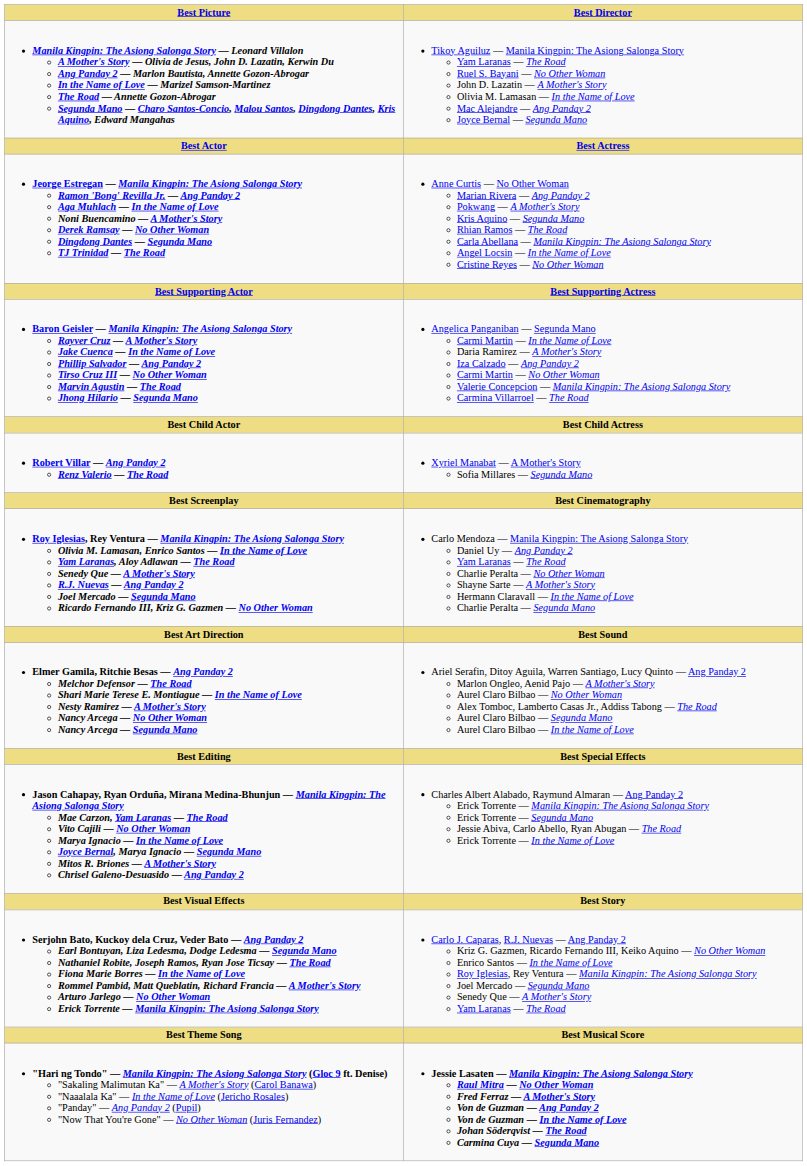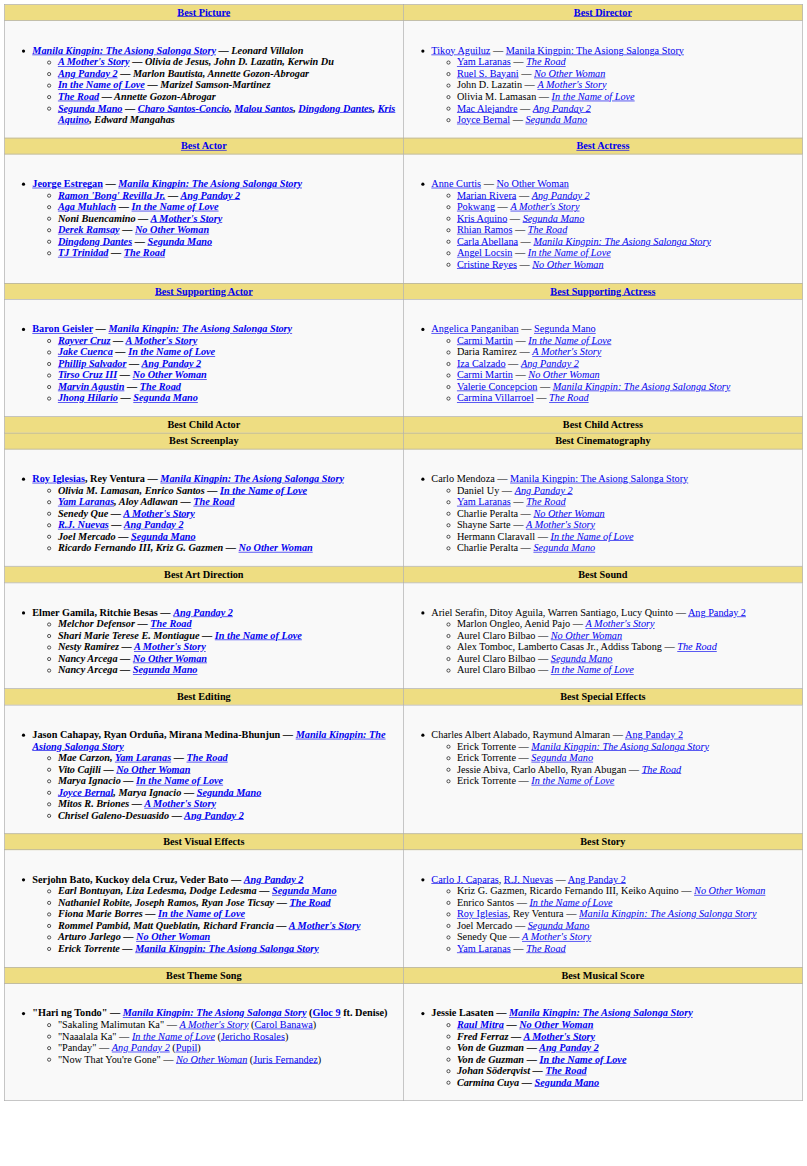 <table class=wikitable>
 <tr>
 <th style="background:#EEDD82; width:50%"><a href='#'>Best Picture</a></th>
 <th style="background:#EEDD82; width:50%"><a href='#'>Best Director</a></th>
 </tr>
 <tr>
 <td valign="top"><br><ul><li><strong><em><a href='#'>Manila Kingpin: The Asiong Salonga Story</a><em> — Leonard Villalon<strong><ul><li></em><a href='#'>A Mother's Story</a><em> — Olivia de Jesus, John D. Lazatin, Kerwin Du</li><li></em><a href='#'>Ang Panday 2</a><em> — Marlon Bautista, Annette Gozon-Abrogar</li><li></em><a href='#'>In the Name of Love</a><em> — Marizel Samson-Martinez</li><li></em><a href='#'>The Road</a><em> — Annette Gozon-Abrogar</li><li></em><a href='#'>Segunda Mano</a><em> — <a href='#'>Charo Santos-Concio</a>, <a href='#'>Malou Santos</a>, <a href='#'>Dingdong Dantes</a>, <a href='#'>Kris Aquino</a>, Edward Mangahas</li></ul></li></ul></td>
 <td valign="top"><br><ul><li></strong><a href='#'>Tikoy Aguiluz</a> — </em><a href='#'>Manila Kingpin: The Asiong Salonga Story</a></em></strong><ul><li><a href='#'>Yam Laranas</a> — <em><a href='#'>The Road</a></em></li><li><a href='#'>Ruel S. Bayani</a> — <em><a href='#'>No Other Woman</a></em></li><li>John D. Lazatin — <em><a href='#'>A Mother's Story</a></em></li><li>Olivia M. Lamasan — <em><a href='#'>In the Name of Love</a></em></li><li><a href='#'>Mac Alejandre</a> — <em><a href='#'>Ang Panday 2</a></em></li><li><a href='#'>Joyce Bernal</a> — <em><a href='#'>Segunda Mano</a></em></li></ul></li></ul></td>
 </tr>
 <tr>
 <th style="background:#EEDD82; width:50%"><a href='#'>Best Actor</a></th>
 <th style="background:#EEDD82; width:50%"><a href='#'>Best Actress</a></th>
 </tr>
 <tr>
 <td valign="top"><br><ul><li><strong><a href='#'>Jeorge Estregan</a> — <em><a href='#'>Manila Kingpin: The Asiong Salonga Story</a><strong><em><ul><li><a href='#'>Ramon 'Bong' Revilla Jr.</a> — </em><a href='#'>Ang Panday 2</a><em></li><li><a href='#'>Aga Muhlach</a> — </em><a href='#'>In the Name of Love</a><em></li><li>Noni Buencamino — </em><a href='#'>A Mother's Story</a><em></li><li><a href='#'>Derek Ramsay</a> — </em><a href='#'>No Other Woman</a><em></li><li><a href='#'>Dingdong Dantes</a> — </em><a href='#'>Segunda Mano</a><em></li><li><a href='#'>TJ Trinidad</a> — </em><a href='#'>The Road</a><em></li></ul></li></ul></td>
 <td valign="top"><br><ul><li></strong><a href='#'>Anne Curtis</a> — </em><a href='#'>No Other Woman</a></em></strong><ul><li><a href='#'>Marian Rivera</a> — <em><a href='#'>Ang Panday 2</a></em></li><li><a href='#'>Pokwang</a> — <em><a href='#'>A Mother's Story</a></em></li><li><a href='#'>Kris Aquino</a> — <em><a href='#'>Segunda Mano</a></em></li><li><a href='#'>Rhian Ramos</a> — <em><a href='#'>The Road</a></em></li><li><a href='#'>Carla Abellana</a> — <em><a href='#'>Manila Kingpin: The Asiong Salonga Story</a></em></li><li><a href='#'>Angel Locsin</a> — <em><a href='#'>In the Name of Love</a></em></li><li><a href='#'>Cristine Reyes</a> — <em><a href='#'>No Other Woman</a></em></li></ul></li></ul></td>
 </tr>
 <tr>
 <th style="background:#EEDD82; width:50%"><a href='#'>Best Supporting Actor</a></th>
 <th style="background:#EEDD82; width:50%"><a href='#'>Best Supporting Actress</a></th>
 </tr>
 <tr>
 <td valign="top"><br><ul><li><strong><a href='#'>Baron Geisler</a> — <em><a href='#'>Manila Kingpin: The Asiong Salonga Story</a><strong><em><ul><li><a href='#'>Rayver Cruz</a> — </em><a href='#'>A Mother's Story</a><em></li><li><a href='#'>Jake Cuenca</a> — </em><a href='#'>In the Name of Love</a><em></li><li><a href='#'>Phillip Salvador</a> — </em><a href='#'>Ang Panday 2</a><em></li><li><a href='#'>Tirso Cruz III</a> — </em><a href='#'>No Other Woman</a><em></li><li><a href='#'>Marvin Agustin</a> — </em><a href='#'>The Road</a><em></li><li><a href='#'>Jhong Hilario</a> — </em><a href='#'>Segunda Mano</a><em></li></ul></li></ul></td>
 <td valign="top"><br><ul><li></strong><a href='#'>Angelica Panganiban</a> — </em><a href='#'>Segunda Mano</a></em></strong><ul><li><a href='#'>Carmi Martin</a> — <em><a href='#'>In the Name of Love</a></em></li><li>Daria Ramirez — <em><a href='#'>A Mother's Story</a></em></li><li><a href='#'>Iza Calzado</a> — <em><a href='#'>Ang Panday 2</a></em></li><li><a href='#'>Carmi Martin</a> — <em><a href='#'>No Other Woman</a></em></li><li><a href='#'>Valerie Concepcion</a> — <em><a href='#'>Manila Kingpin: The Asiong Salonga Story</a></em></li><li><a href='#'>Carmina Villarroel</a> — <em><a href='#'>The Road</a></em></li></ul></li></ul></td>
 </tr>
 <tr>
 <th style="background:#EEDD82; width:50%">Best Child Actor</th>
 <th style="background:#EEDD82; width:50%">Best Child Actress</th>
-</tr>
-<tr>
-<td valign="top"><br><ul><li><strong><a href='#'>Robert Villar</a> — <em><a href='#'>Ang Panday 2</a><strong><em><ul><li><a href='#'>Renz Valerio</a> — </em><a href='#'>The Road</a><em></li></ul></li></ul></td>
-<td valign="top"><br><ul><li></strong><a href='#'>Xyriel Manabat</a> — </em><a href='#'>A Mother's Story</a></em></strong><ul><li>Sofia Millares — <em><a href='#'>Segunda Mano</a></em></li></ul></li></ul></td>
 </tr>
 <tr>
 <th style="background:#EEDD82; width:50%">Best Screenplay</th>
 <th style="background:#EEDD82; width:50%">Best Cinematography</th>
 </tr>
 <tr>
 <td valign="top"><br><ul><li><strong><a href='#'>Roy Iglesias</a>, Rey Ventura — <em><a href='#'>Manila Kingpin: The Asiong Salonga Story</a><strong><em><ul><li>Olivia M. Lamasan, Enrico Santos — </em><a href='#'>In the Name of Love</a><em></li><li><a href='#'>Yam Laranas</a>, Aloy Adlawan — </em><a href='#'>The Road</a><em></li><li>Senedy Que — </em><a href='#'>A Mother's Story</a><em></li><li><a href='#'>R.J. Nuevas</a> — </em><a href='#'>Ang Panday 2</a><em></li><li>Joel Mercado — </em><a href='#'>Segunda Mano</a><em></li><li>Ricardo Fernando III, Kriz G. Gazmen — </em><a href='#'>No Other Woman</a><em></li></ul></li></ul></td>
 <td valign="top"><br><ul><li></strong>Carlo Mendoza — </em><a href='#'>Manila Kingpin: The Asiong Salonga Story</a></em></strong><ul><li>Daniel Uy — <em><a href='#'>Ang Panday 2</a></em></li><li><a href='#'>Yam Laranas</a> — <em><a href='#'>The Road</a></em></li><li>Charlie Peralta — <em><a href='#'>No Other Woman</a></em></li><li>Shayne Sarte — <em><a href='#'>A Mother's Story</a></em></li><li>Hermann Claravall — <em><a href='#'>In the Name of Love</a></em></li><li>Charlie Peralta — <em><a href='#'>Segunda Mano</a></em></li></ul></li></ul></td>
 </tr>
 <tr>
 <th style="background:#EEDD82; width:50%">Best Art Direction</th>
 <th style="background:#EEDD82; width:50%">Best Sound</th>
 </tr>
 <tr>
 <td valign="top"><br><ul><li><strong>Elmer Gamila, Ritchie Besas — <em><a href='#'>Ang Panday 2</a><strong><em><ul><li>Melchor Defensor — </em><a href='#'>The Road</a><em></li><li>Shari Marie Terese E. Montiague — </em><a href='#'>In the Name of Love</a><em></li><li>Nesty Ramirez — </em><a href='#'>A Mother's Story</a><em></li><li>Nancy Arcega — </em><a href='#'>No Other Woman</a><em></li><li>Nancy Arcega — </em><a href='#'>Segunda Mano</a><em></li></ul></li></ul></td>
 <td valign="top"><br><ul><li></strong> Ariel Serafin, Ditoy Aguila, Warren Santiago, Lucy Quinto — </em><a href='#'>Ang Panday 2</a></em></strong><ul><li>Marlon Ongleo, Aenid Pajo — <em><a href='#'>A Mother's Story</a></em></li><li>Aurel Claro Bilbao — <em><a href='#'>No Other Woman</a></em></li><li>Alex Tomboc, Lamberto Casas Jr., Addiss Tabong — <em><a href='#'>The Road</a></em></li><li>Aurel Claro Bilbao — <em><a href='#'>Segunda Mano</a></em></li><li>Aurel Claro Bilbao — <em><a href='#'>In the Name of Love</a></em></li></ul></li></ul></td>
 </tr>
 <tr>
 <th style="background:#EEDD82; width:50%">Best Editing</th>
 <th style="background:#EEDD82; width:50%">Best Special Effects</th>
 </tr>
 <tr>
 <td valign="top"><br><ul><li><strong>Jason Cahapay, Ryan Orduña, Mirana Medina-Bhunjun — <em><a href='#'>Manila Kingpin: The Asiong Salonga Story</a><strong><em><ul><li>Mae Carzon, <a href='#'>Yam Laranas</a> — </em><a href='#'>The Road</a><em></li><li>Vito Cajili — </em><a href='#'>No Other Woman</a><em></li><li>Marya Ignacio — </em><a href='#'>In the Name of Love</a><em></li><li><a href='#'>Joyce Bernal</a>, Marya Ignacio — </em><a href='#'>Segunda Mano</a><em></li><li>Mitos R. Briones — </em><a href='#'>A Mother's Story</a><em></li><li>Chrisel Galeno-Desuasido — </em><a href='#'>Ang Panday 2</a><em></li></ul></li></ul></td>
 <td valign="top"><br><ul><li></strong>Charles Albert Alabado, Raymund Almaran — </em><a href='#'>Ang Panday 2</a></em></strong><ul><li>Erick Torrente — <em><a href='#'>Manila Kingpin: The Asiong Salonga Story</a></em></li><li>Erick Torrente — <em><a href='#'>Segunda Mano</a></em></li><li>Jessie Abiva, Carlo Abello, Ryan Abugan — <em><a href='#'>The Road</a></em></li><li>Erick Torrente — <em><a href='#'>In the Name of Love</a></em></li></ul></li></ul></td>
 </tr>
 <tr>
 <th style="background:#EEDD82; width:50%">Best Visual Effects</th>
 <th style="background:#EEDD82; width:50%">Best Story</th>
 </tr>
 <tr>
 <td valign="top"><br><ul><li><strong> Serjohn Bato, Kuckoy dela Cruz, Veder Bato — <em><a href='#'>Ang Panday 2</a><strong><em><ul><li>Earl Bontuyan, Liza Ledesma, Dodge Ledesma — </em><a href='#'>Segunda Mano</a><em></li><li>Nathaniel Robite, Joseph Ramos, Ryan Jose Ticsay — </em><a href='#'>The Road</a><em></li><li>Fiona Marie Borres — </em><a href='#'>In the Name of Love</a><em></li><li>Rommel Pambid, Matt Queblatin, Richard Francia — </em><a href='#'>A Mother's Story</a><em></li><li>Arturo Jarlego — </em><a href='#'>No Other Woman</a><em></li><li>Erick Torrente — </em><a href='#'>Manila Kingpin: The Asiong Salonga Story</a><em></li></ul></li></ul></td>
 <td valign="top"><br><ul><li></strong><a href='#'>Carlo J. Caparas</a>, <a href='#'>R.J. Nuevas</a> — </em><a href='#'>Ang Panday 2</a></em></strong><ul><li>Kriz G. Gazmen, Ricardo Fernando III, Keiko Aquino — <em><a href='#'>No Other Woman</a></em></li><li>Enrico Santos — <em><a href='#'>In the Name of Love</a></em></li><li><a href='#'>Roy Iglesias</a>, Rey Ventura — <em><a href='#'>Manila Kingpin: The Asiong Salonga Story</a></em></li><li>Joel Mercado — <em><a href='#'>Segunda Mano</a></em></li><li>Senedy Que — <em><a href='#'>A Mother's Story</a></em></li><li><a href='#'>Yam Laranas</a> — <em><a href='#'>The Road</a></em></li></ul></li></ul></td>
 </tr>
 <tr>
 <th style="background:#EEDD82; width:50%">Best Theme Song</th>
 <th style="background:#EEDD82; width:50%">Best Musical Score</th>
 </tr>
 <tr>
 <td valign="top"><br><ul><li><strong> "Hari ng Tondo" — <em><a href='#'>Manila Kingpin: The Asiong Salonga Story</a></em> (<a href='#'>Gloc 9</a>  ft. Denise)</strong><ul><li>"Sakaling Malimutan Ka" — <em><a href='#'>A Mother's Story</a></em> (<a href='#'>Carol Banawa</a>)</li><li>"Naaalala Ka" — <em><a href='#'>In the Name of Love</a></em> (<a href='#'>Jericho Rosales</a>)</li><li>"Panday" — <em><a href='#'>Ang Panday 2</a></em> (<a href='#'>Pupil</a>)</li><li>"Now That You're Gone" — <em><a href='#'>No Other Woman</a></em> (<a href='#'>Juris Fernandez</a>)</li></ul></li></ul></td>
 <td valign="top"><br><ul><li><strong> Jessie Lasaten — <em><a href='#'>Manila Kingpin: The Asiong Salonga Story</a><strong><em><ul><li><a href='#'>Raul Mitra</a> — </em><a href='#'>No Other Woman</a><em></li><li>Fred Ferraz — </em><a href='#'>A Mother's Story</a><em></li><li>Von de Guzman — </em><a href='#'>Ang Panday 2</a><em></li><li>Von de Guzman — </em><a href='#'>In the Name of Love</a><em></li><li>Johan Söderqvist — </em><a href='#'>The Road</a><em></li><li>Carmina Cuya — </em><a href='#'>Segunda Mano</a><em></li></ul></li></ul></td>
 </tr>
 </table>
